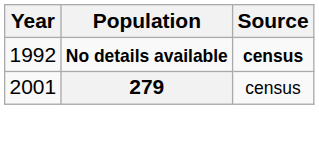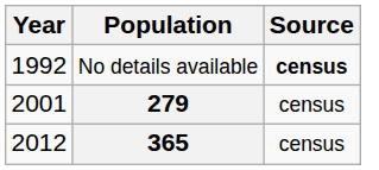 <table class="wikitable">
 <tr>
 <th>Year</th>
 <th>Population</th>
 <th>Source</th>
 </tr>
 <tr align="center">
 <td>1992</td>
-<td><strong><small>No details available</small></strong></td>
+<td><small>No details available</small></td>
 <td><strong><small>census</small></strong></td>
 </tr>
 <tr align="center">
 <td>2001</td>
 <th>279</th>
 <td><small>census</small></td>
 </tr>
+<tr align="center">
+<td>2012</td>
+<th>365</th>
+<td><small>census</small></td>
+</tr>
 </table>
